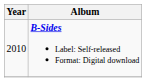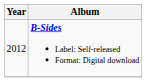 <table class="wikitable">
 <tr>
 <th>Year</th>
 <th>Album</th>
 </tr>
 <tr>
-<td>2010</td>
+<td>2012</td>
 <td><strong><em><a href='#'>B-Sides</a></em></strong><br><ul><li><small>Label: Self-released</small></li><li><small>Format: Digital download</small></li></ul></td>
 </tr>
 <tr>
 </tr>
 <tr>
 </tr>
 </table>
